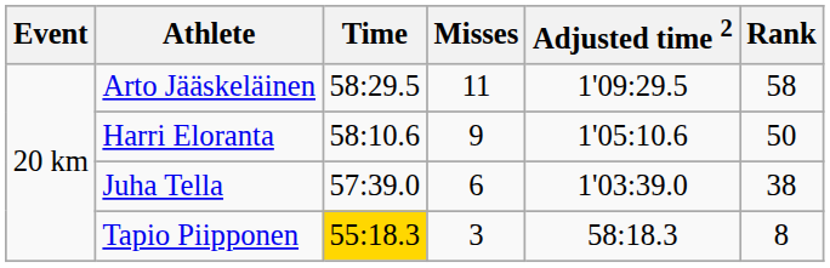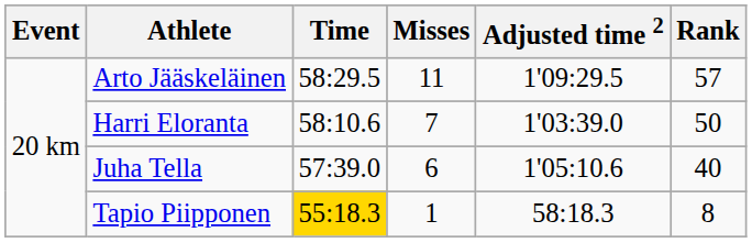 <table class="wikitable" style="font-size:90%">
 <tr>
 <th>Event</th>
 <th>Athlete</th>
 <th>Time</th>
 <th>Misses</th>
 <th>Adjusted time <sup>2</sup></th>
 <th>Rank</th>
 </tr>
 <tr>
 <td rowspan="4">20 km</td>
 <td><a href='#'>Arto Jääskeläinen</a></td>
 <td align="center">58:29.5</td>
 <td align="center">11</td>
 <td align="center">1'09:29.5</td>
-<td align="center">58</td>
+<td align="center">57</td>
 </tr>
 <tr>
 <td><a href='#'>Harri Eloranta</a></td>
 <td align="center">58:10.6</td>
-<td align="center">9</td>
-<td align="center">1'05:10.6</td>
+<td align="center">7</td>
+<td align="center">1'03:39.0</td>
 <td align="center">50</td>
 </tr>
 <tr>
 <td><a href='#'>Juha Tella</a></td>
 <td align="center">57:39.0</td>
 <td align="center">6</td>
-<td align="center">1'03:39.0</td>
-<td align="center">38</td>
+<td align="center">1'05:10.6</td>
+<td align="center">40</td>
 </tr>
 <tr>
 <td><a href='#'>Tapio Piipponen</a></td>
 <td align="center" style="background: gold;">55:18.3</td>
-<td align="center">3</td>
+<td align="center">1</td>
 <td align="center">58:18.3</td>
 <td align="center">8</td>
 </tr>
 </table>
